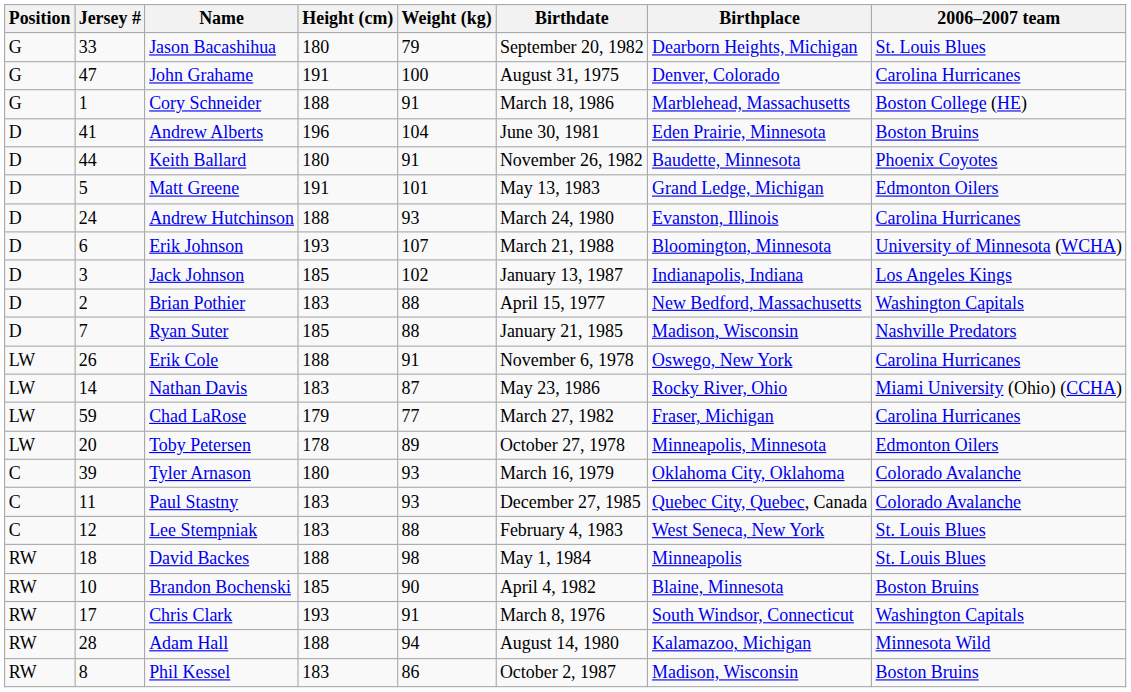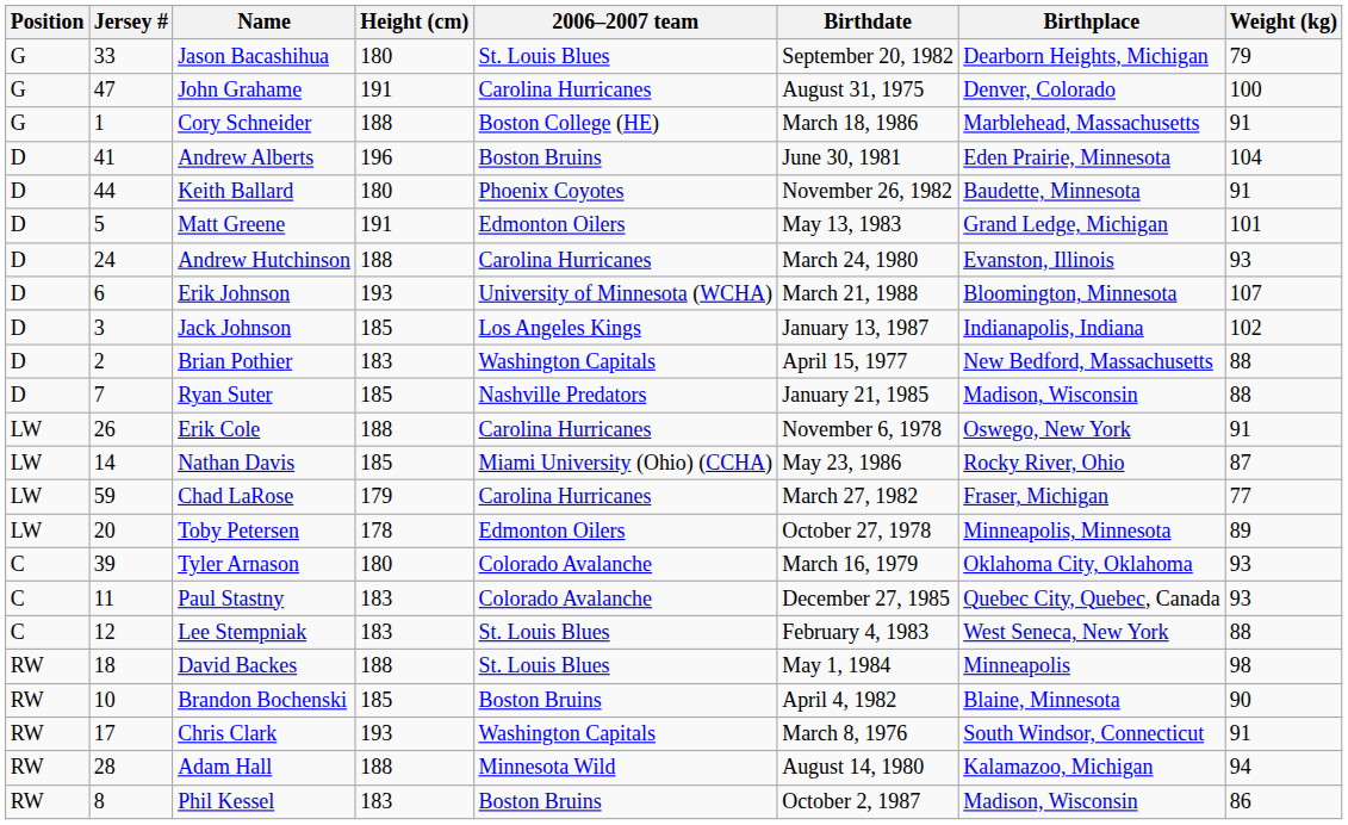 <table class="wikitable sortable">
 <tr>
 <th>Position</th>
 <th>Jersey #</th>
 <th>Name</th>
 <th>Height (cm)</th>
-<th>Weight (kg)</th>
+<th>2006–2007 team</th>
 <th>Birthdate</th>
 <th>Birthplace</th>
-<th>2006–2007 team</th>
+<th>Weight (kg)</th>
 </tr>
 <tr>
 <td>G</td>
 <td>33</td>
 <td><a href='#'>Jason Bacashihua</a></td>
 <td>180</td>
-<td>79</td>
+<td><a href='#'>St. Louis Blues</a></td>
 <td>September 20, 1982</td>
 <td><a href='#'>Dearborn Heights, Michigan</a></td>
-<td><a href='#'>St. Louis Blues</a></td>
+<td>79</td>
 </tr>
 <tr>
 <td>G</td>
 <td>47</td>
 <td><a href='#'>John Grahame</a></td>
 <td>191</td>
-<td>100</td>
+<td><a href='#'>Carolina Hurricanes</a></td>
 <td>August 31, 1975</td>
 <td><a href='#'>Denver, Colorado</a></td>
-<td><a href='#'>Carolina Hurricanes</a></td>
+<td>100</td>
 </tr>
 <tr>
 <td>G</td>
 <td>1</td>
 <td><a href='#'>Cory Schneider</a></td>
 <td>188</td>
-<td>91</td>
+<td><a href='#'>Boston College</a> (<a href='#'>HE</a>)</td>
 <td>March 18, 1986</td>
 <td><a href='#'>Marblehead, Massachusetts</a></td>
-<td><a href='#'>Boston College</a> (<a href='#'>HE</a>)</td>
+<td>91</td>
 </tr>
 <tr>
 <td>D</td>
 <td>41</td>
 <td><a href='#'>Andrew Alberts</a></td>
 <td>196</td>
-<td>104</td>
+<td><a href='#'>Boston Bruins</a></td>
 <td>June 30, 1981</td>
 <td><a href='#'>Eden Prairie, Minnesota</a></td>
-<td><a href='#'>Boston Bruins</a></td>
+<td>104</td>
 </tr>
 <tr>
 <td>D</td>
 <td>44</td>
 <td><a href='#'>Keith Ballard</a></td>
 <td>180</td>
-<td>91</td>
+<td><a href='#'>Phoenix Coyotes</a></td>
 <td>November 26, 1982</td>
 <td><a href='#'>Baudette, Minnesota</a></td>
-<td><a href='#'>Phoenix Coyotes</a></td>
+<td>91</td>
 </tr>
 <tr>
 <td>D</td>
 <td>5</td>
 <td><a href='#'>Matt Greene</a></td>
 <td>191</td>
-<td>101</td>
+<td><a href='#'>Edmonton Oilers</a></td>
 <td>May 13, 1983</td>
 <td><a href='#'>Grand Ledge, Michigan</a></td>
-<td><a href='#'>Edmonton Oilers</a></td>
+<td>101</td>
 </tr>
 <tr>
 <td>D</td>
 <td>24</td>
 <td><a href='#'>Andrew Hutchinson</a></td>
 <td>188</td>
-<td>93</td>
+<td><a href='#'>Carolina Hurricanes</a></td>
 <td>March 24, 1980</td>
 <td><a href='#'>Evanston, Illinois</a></td>
-<td><a href='#'>Carolina Hurricanes</a></td>
+<td>93</td>
 </tr>
 <tr>
 <td>D</td>
 <td>6</td>
 <td><a href='#'>Erik Johnson</a></td>
 <td>193</td>
-<td>107</td>
+<td><a href='#'>University of Minnesota</a> (<a href='#'>WCHA</a>)</td>
 <td>March 21, 1988</td>
 <td><a href='#'>Bloomington, Minnesota</a></td>
-<td><a href='#'>University of Minnesota</a> (<a href='#'>WCHA</a>)</td>
+<td>107</td>
 </tr>
 <tr>
 <td>D</td>
 <td>3</td>
 <td><a href='#'>Jack Johnson</a></td>
 <td>185</td>
-<td>102</td>
+<td><a href='#'>Los Angeles Kings</a></td>
 <td>January 13, 1987</td>
 <td><a href='#'>Indianapolis, Indiana</a></td>
-<td><a href='#'>Los Angeles Kings</a></td>
+<td>102</td>
 </tr>
 <tr>
 <td>D</td>
 <td>2</td>
 <td><a href='#'>Brian Pothier</a></td>
 <td>183</td>
-<td>88</td>
+<td><a href='#'>Washington Capitals</a></td>
 <td>April 15, 1977</td>
 <td><a href='#'>New Bedford, Massachusetts</a></td>
-<td><a href='#'>Washington Capitals</a></td>
+<td>88</td>
 </tr>
 <tr>
 <td>D</td>
 <td>7</td>
 <td><a href='#'>Ryan Suter</a></td>
 <td>185</td>
-<td>88</td>
+<td><a href='#'>Nashville Predators</a></td>
 <td>January 21, 1985</td>
 <td><a href='#'>Madison, Wisconsin</a></td>
-<td><a href='#'>Nashville Predators</a></td>
+<td>88</td>
 </tr>
 <tr>
 <td>LW</td>
 <td>26</td>
 <td><a href='#'>Erik Cole</a></td>
 <td>188</td>
-<td>91</td>
+<td><a href='#'>Carolina Hurricanes</a></td>
 <td>November 6, 1978</td>
 <td><a href='#'>Oswego, New York</a></td>
-<td><a href='#'>Carolina Hurricanes</a></td>
+<td>91</td>
 </tr>
 <tr>
 <td>LW</td>
 <td>14</td>
 <td><a href='#'>Nathan Davis</a></td>
-<td>183</td>
-<td>87</td>
+<td>185</td>
+<td><a href='#'>Miami University</a> (Ohio) (<a href='#'>CCHA</a>)</td>
 <td>May 23, 1986</td>
 <td><a href='#'>Rocky River, Ohio</a></td>
-<td><a href='#'>Miami University</a> (Ohio) (<a href='#'>CCHA</a>)</td>
+<td>87</td>
 </tr>
 <tr>
 <td>LW</td>
 <td>59</td>
 <td><a href='#'>Chad LaRose</a></td>
 <td>179</td>
-<td>77</td>
+<td><a href='#'>Carolina Hurricanes</a></td>
 <td>March 27, 1982</td>
 <td><a href='#'>Fraser, Michigan</a></td>
-<td><a href='#'>Carolina Hurricanes</a></td>
+<td>77</td>
 </tr>
 <tr>
 <td>LW</td>
 <td>20</td>
 <td><a href='#'>Toby Petersen</a></td>
 <td>178</td>
-<td>89</td>
+<td><a href='#'>Edmonton Oilers</a></td>
 <td>October 27, 1978</td>
 <td><a href='#'>Minneapolis, Minnesota</a></td>
-<td><a href='#'>Edmonton Oilers</a></td>
+<td>89</td>
 </tr>
 <tr>
 <td>C</td>
 <td>39</td>
 <td><a href='#'>Tyler Arnason</a></td>
 <td>180</td>
-<td>93</td>
+<td><a href='#'>Colorado Avalanche</a></td>
 <td>March 16, 1979</td>
 <td><a href='#'>Oklahoma City, Oklahoma</a></td>
-<td><a href='#'>Colorado Avalanche</a></td>
+<td>93</td>
 </tr>
 <tr>
 <td>C</td>
 <td>11</td>
 <td><a href='#'>Paul Stastny</a></td>
 <td>183</td>
-<td>93</td>
+<td><a href='#'>Colorado Avalanche</a></td>
 <td>December 27, 1985</td>
 <td><a href='#'>Quebec City, Quebec</a>, Canada</td>
-<td><a href='#'>Colorado Avalanche</a></td>
+<td>93</td>
 </tr>
 <tr>
 <td>C</td>
 <td>12</td>
 <td><a href='#'>Lee Stempniak</a></td>
 <td>183</td>
-<td>88</td>
+<td><a href='#'>St. Louis Blues</a></td>
 <td>February 4, 1983</td>
 <td><a href='#'>West Seneca, New York</a></td>
-<td><a href='#'>St. Louis Blues</a></td>
+<td>88</td>
 </tr>
 <tr>
 <td>RW</td>
 <td>18</td>
 <td><a href='#'>David Backes</a></td>
 <td>188</td>
-<td>98</td>
+<td><a href='#'>St. Louis Blues</a></td>
 <td>May 1, 1984</td>
 <td><a href='#'>Minneapolis</a></td>
-<td><a href='#'>St. Louis Blues</a></td>
+<td>98</td>
 </tr>
 <tr>
 <td>RW</td>
 <td>10</td>
 <td><a href='#'>Brandon Bochenski</a></td>
 <td>185</td>
-<td>90</td>
+<td><a href='#'>Boston Bruins</a></td>
 <td>April 4, 1982</td>
 <td><a href='#'>Blaine, Minnesota</a></td>
-<td><a href='#'>Boston Bruins</a></td>
+<td>90</td>
 </tr>
 <tr>
 <td>RW</td>
 <td>17</td>
 <td><a href='#'>Chris Clark</a></td>
 <td>193</td>
-<td>91</td>
+<td><a href='#'>Washington Capitals</a></td>
 <td>March 8, 1976</td>
 <td><a href='#'>South Windsor, Connecticut</a></td>
-<td><a href='#'>Washington Capitals</a></td>
+<td>91</td>
 </tr>
 <tr>
 <td>RW</td>
 <td>28</td>
 <td><a href='#'>Adam Hall</a></td>
 <td>188</td>
-<td>94</td>
+<td><a href='#'>Minnesota Wild</a></td>
 <td>August 14, 1980</td>
 <td><a href='#'>Kalamazoo, Michigan</a></td>
-<td><a href='#'>Minnesota Wild</a></td>
+<td>94</td>
 </tr>
 <tr>
 <td>RW</td>
 <td>8</td>
 <td><a href='#'>Phil Kessel</a></td>
 <td>183</td>
-<td>86</td>
+<td><a href='#'>Boston Bruins</a></td>
 <td>October 2, 1987</td>
 <td><a href='#'>Madison, Wisconsin</a></td>
-<td><a href='#'>Boston Bruins</a></td>
+<td>86</td>
 </tr>
 </table>
